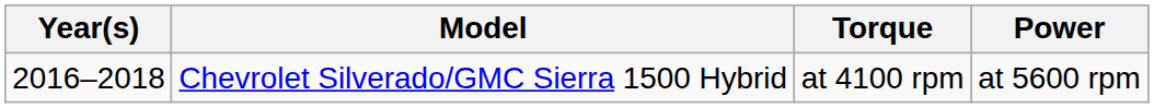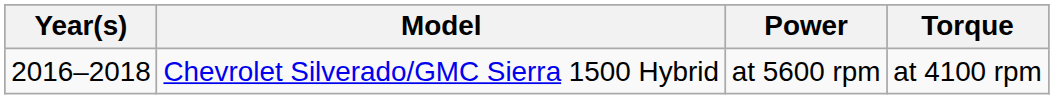 <table class="wikitable">
 <tr>
 <th scope="col">Year(s)</th>
 <th scope="col">Model</th>
+<th scope="col">Power</th>
 <th scope="col">Torque</th>
-<th scope="col">Power</th>
 </tr>
 <tr>
 <td>2016–2018</td>
 <td><a href='#'>Chevrolet Silverado/GMC Sierra</a> 1500 Hybrid</td>
+<td> at 5600 rpm</td>
 <td> at 4100 rpm</td>
-<td> at 5600 rpm</td>
 </tr>
 </table>
